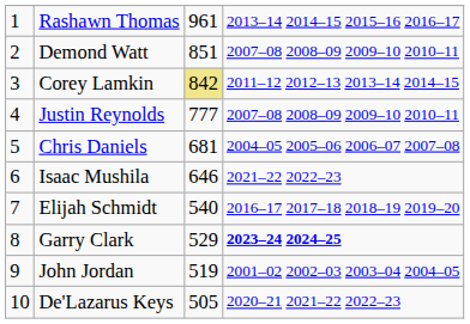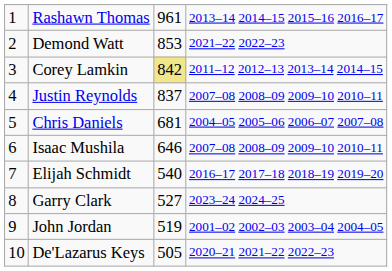 <table class="wikitable">
 <tr>
 </tr>
 <tr>
 <td>1</td>
 <td><a href='#'>Rashawn Thomas</a></td>
 <td>961</td>
 <td style="font-size:80%;"><a href='#'>2013–14</a> <a href='#'>2014–15</a> <a href='#'>2015–16</a> <a href='#'>2016–17</a></td>
 </tr>
 <tr>
 <td>2</td>
 <td>Demond Watt</td>
-<td>851</td>
-<td style="font-size:80%;"><a href='#'>2007–08</a> <a href='#'>2008–09</a> <a href='#'>2009–10</a> <a href='#'>2010–11</a></td>
+<td>853</td>
+<td style="font-size:80%;"><a href='#'>2021–22</a> <a href='#'>2022–23</a></td>
 </tr>
 <tr>
 <td>3</td>
 <td>Corey Lamkin</td>
 <td style="background: khaki;">842</td>
 <td style="font-size:80%;"><a href='#'>2011–12</a> <a href='#'>2012–13</a> <a href='#'>2013–14</a> <a href='#'>2014–15</a></td>
 </tr>
 <tr>
 <td>4</td>
 <td><a href='#'>Justin Reynolds</a></td>
-<td>777</td>
+<td>837</td>
 <td style="font-size:80%;"><a href='#'>2007–08</a> <a href='#'>2008–09</a> <a href='#'>2009–10</a> <a href='#'>2010–11</a></td>
 </tr>
 <tr>
 <td>5</td>
 <td><a href='#'>Chris Daniels</a></td>
 <td>681</td>
 <td style="font-size:80%;"><a href='#'>2004–05</a> <a href='#'>2005–06</a> <a href='#'>2006–07</a> <a href='#'>2007–08</a></td>
 </tr>
 <tr>
 <td>6</td>
 <td>Isaac Mushila</td>
 <td>646</td>
-<td style="font-size:80%;"><a href='#'>2021–22</a> <a href='#'>2022–23</a></td>
+<td style="font-size:80%;"><a href='#'>2007–08</a> <a href='#'>2008–09</a> <a href='#'>2009–10</a> <a href='#'>2010–11</a></td>
 </tr>
 <tr>
 <td>7</td>
 <td>Elijah Schmidt</td>
 <td>540</td>
 <td style="font-size:80%;"><a href='#'>2016–17</a> <a href='#'>2017–18</a> <a href='#'>2018–19</a> <a href='#'>2019–20</a></td>
 </tr>
 <tr>
 <td>8</td>
 <td>Garry Clark</td>
-<td>529</td>
-<td style="font-size:80%;"><strong><a href='#'>2023–24</a> <a href='#'>2024–25</a></strong></td>
+<td>527</td>
+<td style="font-size:80%;"><a href='#'>2023–24</a> <a href='#'>2024–25</a></td>
 </tr>
 <tr>
 <td>9</td>
 <td>John Jordan</td>
 <td>519</td>
 <td style="font-size:80%;"><a href='#'>2001–02</a> <a href='#'>2002–03</a> <a href='#'>2003–04</a> <a href='#'>2004–05</a></td>
 </tr>
 <tr>
 <td>10</td>
 <td>De'Lazarus Keys</td>
 <td>505</td>
 <td style="font-size:80%;"><a href='#'>2020–21</a> <a href='#'>2021–22</a> <a href='#'>2022–23</a></td>
 </tr>
 </table>
